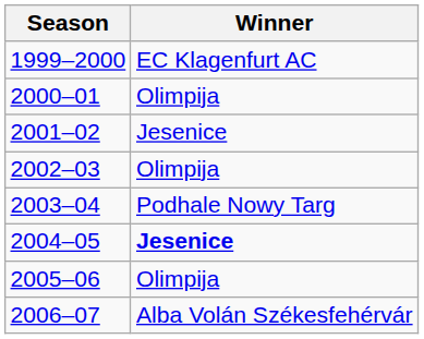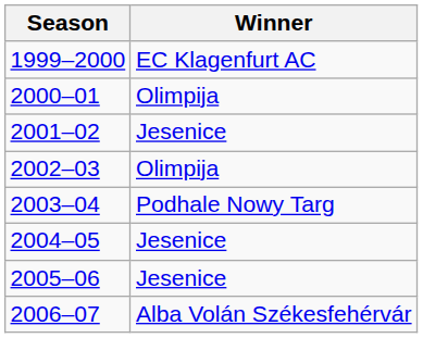 <table class="wikitable">
 <tr>
 <th>Season</th>
 <th>Winner</th>
 </tr>
 <tr>
 <td><a href='#'>1999–2000</a></td>
 <td> <a href='#'>EC Klagenfurt AC</a></td>
 </tr>
 <tr>
 <td><a href='#'>2000–01</a></td>
 <td> <a href='#'>Olimpija</a></td>
 </tr>
 <tr>
 <td><a href='#'>2001–02</a></td>
 <td> <a href='#'>Jesenice</a></td>
 </tr>
 <tr>
 <td><a href='#'>2002–03</a></td>
 <td> <a href='#'>Olimpija</a></td>
 </tr>
 <tr>
 <td><a href='#'>2003–04</a></td>
 <td> <a href='#'>Podhale Nowy Targ</a></td>
 </tr>
 <tr>
 <td><a href='#'>2004–05</a></td>
-<td><strong> <a href='#'>Jesenice</a></strong></td>
+<td> <a href='#'>Jesenice</a></td>
 </tr>
 <tr>
 <td><a href='#'>2005–06</a></td>
-<td> <a href='#'>Olimpija</a></td>
+<td> <a href='#'>Jesenice</a></td>
 </tr>
 <tr>
 <td><a href='#'>2006–07</a></td>
 <td> <a href='#'>Alba Volán Székesfehérvár</a></td>
 </tr>
 </table>
